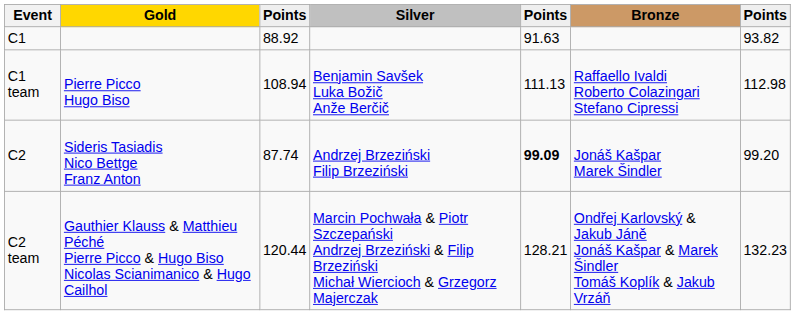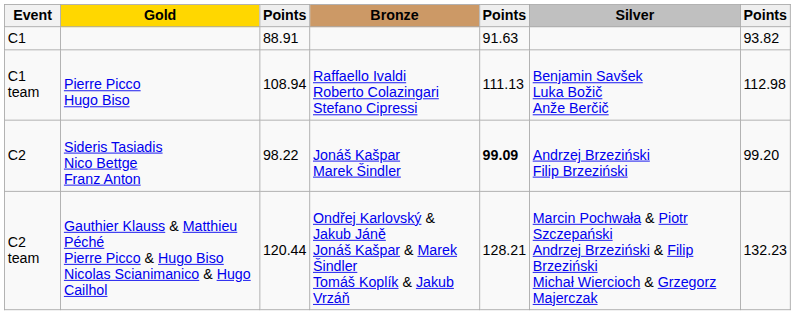 <table class="wikitable" width="100%">
 <tr>
 <th>Event</th>
 <td align="center" bgcolor="gold"><strong>Gold</strong></td>
 <td align="center" bgcolor="EFEFEF"><strong>Points</strong></td>
+<td align="center" bgcolor="CC9966"><strong>Bronze</strong></td>
+<td align="center" bgcolor="EFEFEF"><strong>Points</strong></td>
 <td align="center" bgcolor="silver"><strong>Silver</strong></td>
-<td align="center" bgcolor="EFEFEF"><strong>Points</strong></td>
-<td align="center" bgcolor="CC9966"><strong>Bronze</strong></td>
 <td align="center" bgcolor="EFEFEF"><strong>Points</strong></td>
 </tr>
 <tr>
 <td>C1</td>
 <td></td>
-<td>88.92</td>
+<td>88.91</td>
 <td></td>
 <td>91.63</td>
 <td></td>
 <td>93.82</td>
 </tr>
 <tr>
 <td>C1 team</td>
 <td><br><a href='#'>Pierre Picco</a><br><a href='#'>Hugo Biso</a></td>
 <td>108.94</td>
+<td><br><a href='#'>Raffaello Ivaldi</a><br><a href='#'>Roberto Colazingari</a><br><a href='#'>Stefano Cipressi</a></td>
+<td>111.13</td>
 <td><br><a href='#'>Benjamin Savšek</a><br><a href='#'>Luka Božič</a><br><a href='#'>Anže Berčič</a></td>
-<td>111.13</td>
-<td><br><a href='#'>Raffaello Ivaldi</a><br><a href='#'>Roberto Colazingari</a><br><a href='#'>Stefano Cipressi</a></td>
 <td>112.98</td>
 </tr>
 <tr>
 <td>C2</td>
 <td><br><a href='#'>Sideris Tasiadis</a><br><a href='#'>Nico Bettge</a><br><a href='#'>Franz Anton</a></td>
-<td>87.74</td>
+<td>98.22</td>
+<td><br><a href='#'>Jonáš Kašpar</a><br><a href='#'>Marek Šindler</a></td>
+<td><strong>99.09</strong></td>
 <td><br><a href='#'>Andrzej Brzeziński</a><br><a href='#'>Filip Brzeziński</a></td>
-<td><strong>99.09</strong></td>
-<td><br><a href='#'>Jonáš Kašpar</a><br><a href='#'>Marek Šindler</a></td>
 <td>99.20</td>
 </tr>
 <tr>
 <td>C2 team</td>
 <td><br><a href='#'>Gauthier Klauss</a> & <a href='#'>Matthieu Péché</a><br><a href='#'>Pierre Picco</a> & <a href='#'>Hugo Biso</a><br><a href='#'>Nicolas Scianimanico</a> & <a href='#'>Hugo Cailhol</a></td>
 <td>120.44</td>
+<td><br><a href='#'>Ondřej Karlovský</a> & <a href='#'>Jakub Jáně</a><br><a href='#'>Jonáš Kašpar</a> & <a href='#'>Marek Šindler</a><br><a href='#'>Tomáš Koplík</a> & <a href='#'>Jakub Vrzáň</a></td>
+<td>128.21</td>
 <td><br><a href='#'>Marcin Pochwała</a> & <a href='#'>Piotr Szczepański</a><br><a href='#'>Andrzej Brzeziński</a> & <a href='#'>Filip Brzeziński</a><br><a href='#'>Michał Wiercioch</a> & <a href='#'>Grzegorz Majerczak</a></td>
-<td>128.21</td>
-<td><br><a href='#'>Ondřej Karlovský</a> & <a href='#'>Jakub Jáně</a><br><a href='#'>Jonáš Kašpar</a> & <a href='#'>Marek Šindler</a><br><a href='#'>Tomáš Koplík</a> & <a href='#'>Jakub Vrzáň</a></td>
 <td>132.23</td>
 </tr>
 </table>
